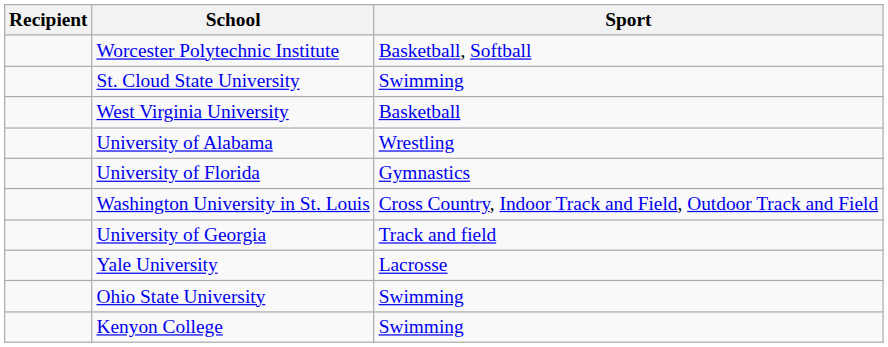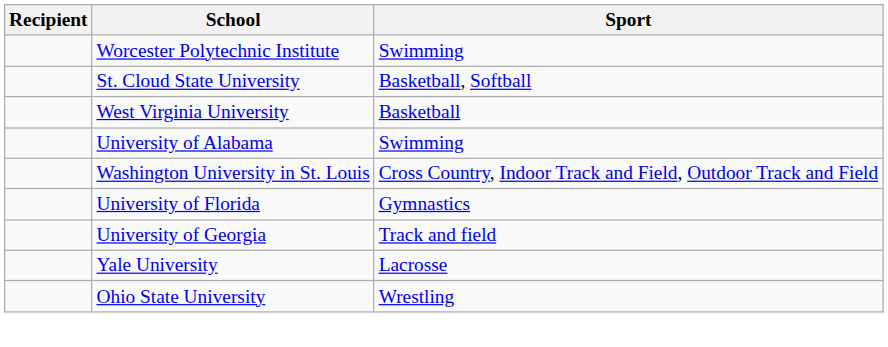 <table class="wikitable sortable">
 <tr>
 <th>Recipient</th>
 <th>School</th>
 <th>Sport</th>
 </tr>
 <tr>
 <td></td>
 <td><a href='#'>Worcester Polytechnic Institute</a></td>
-<td><a href='#'>Basketball</a>, <a href='#'>Softball</a></td>
+<td><a href='#'>Swimming</a></td>
 </tr>
 <tr>
 <td></td>
 <td><a href='#'>St. Cloud State University</a></td>
-<td><a href='#'>Swimming</a></td>
+<td><a href='#'>Basketball</a>, <a href='#'>Softball</a></td>
 </tr>
 <tr>
 <td></td>
 <td><a href='#'>West Virginia University</a></td>
 <td><a href='#'>Basketball</a></td>
 </tr>
 <tr>
 <td></td>
 <td><a href='#'>University of Alabama</a></td>
-<td><a href='#'>Wrestling</a></td>
+<td><a href='#'>Swimming</a></td>
+</tr>
+<tr>
+<td></td>
+<td><a href='#'>Washington University in St. Louis</a></td>
+<td><a href='#'>Cross Country</a>, <a href='#'>Indoor Track and Field</a>, <a href='#'>Outdoor Track and Field</a></td>
 </tr>
 <tr>
 <td></td>
 <td><a href='#'>University of Florida</a></td>
 <td><a href='#'>Gymnastics</a></td>
-</tr>
-<tr>
-<td></td>
-<td><a href='#'>Washington University in St. Louis</a></td>
-<td><a href='#'>Cross Country</a>, <a href='#'>Indoor Track and Field</a>, <a href='#'>Outdoor Track and Field</a></td>
 </tr>
 <tr>
 <td></td>
 <td><a href='#'>University of Georgia</a></td>
 <td><a href='#'>Track and field</a></td>
 </tr>
 <tr>
 <td></td>
 <td><a href='#'>Yale University</a></td>
 <td><a href='#'>Lacrosse</a></td>
 </tr>
 <tr>
 <td></td>
 <td><a href='#'>Ohio State University</a></td>
-<td><a href='#'>Swimming</a></td>
-</tr>
-<tr>
-<td></td>
-<td><a href='#'>Kenyon College</a></td>
-<td><a href='#'>Swimming</a></td>
+<td><a href='#'>Wrestling</a></td>
 </tr>
 </table>
